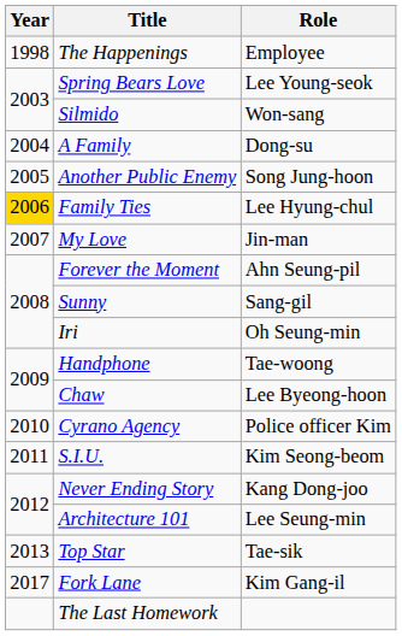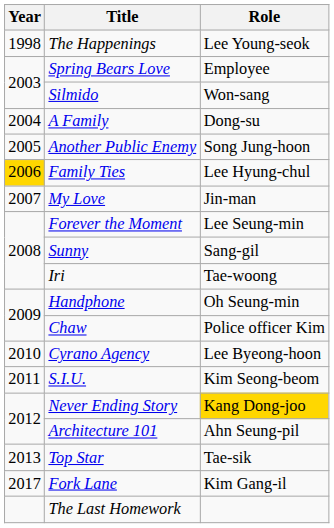 <table class="wikitable">
 <tr>
 <th>Year</th>
 <th>Title</th>
 <th>Role</th>
 </tr>
 <tr>
 <td>1998</td>
 <td><em>The Happenings</em></td>
-<td>Employee</td>
+<td>Lee Young-seok</td>
 </tr>
 <tr>
 <td rowspan=2>2003</td>
 <td><em><a href='#'>Spring Bears Love</a></em></td>
-<td>Lee Young-seok</td>
+<td>Employee</td>
 </tr>
 <tr>
 <td><em><a href='#'>Silmido</a></em></td>
 <td>Won-sang</td>
 </tr>
 <tr>
 <td>2004</td>
 <td><em><a href='#'>A Family</a></em></td>
 <td>Dong-su</td>
 </tr>
 <tr>
 <td>2005</td>
 <td><em><a href='#'>Another Public Enemy</a></em></td>
 <td>Song Jung-hoon</td>
 </tr>
 <tr>
 <td style="background: gold;">2006</td>
 <td><em><a href='#'>Family Ties</a></em></td>
 <td>Lee Hyung-chul</td>
 </tr>
 <tr>
 <td>2007</td>
 <td><em><a href='#'>My Love</a></em></td>
 <td>Jin-man</td>
 </tr>
 <tr>
 <td rowspan=3>2008</td>
 <td><em><a href='#'>Forever the Moment</a></em></td>
-<td>Ahn Seung-pil</td>
+<td>Lee Seung-min</td>
 </tr>
 <tr>
 <td><em><a href='#'>Sunny</a></em></td>
 <td>Sang-gil</td>
 </tr>
 <tr>
 <td><em>Iri</em></td>
-<td>Oh Seung-min</td>
+<td>Tae-woong</td>
 </tr>
 <tr>
 <td rowspan=2>2009</td>
 <td><em><a href='#'>Handphone</a></em></td>
-<td>Tae-woong</td>
+<td>Oh Seung-min</td>
 </tr>
 <tr>
 <td><em><a href='#'>Chaw</a></em></td>
-<td>Lee Byeong-hoon</td>
+<td>Police officer Kim</td>
 </tr>
 <tr>
 <td>2010</td>
 <td><em><a href='#'>Cyrano Agency</a></em></td>
-<td>Police officer Kim</td>
+<td>Lee Byeong-hoon</td>
 </tr>
 <tr>
 <td>2011</td>
 <td><em><a href='#'>S.I.U.</a></em></td>
 <td>Kim Seong-beom</td>
 </tr>
 <tr>
 <td rowspan=2>2012</td>
 <td><em><a href='#'>Never Ending Story</a></em></td>
-<td>Kang Dong-joo</td>
+<td style="background: gold;">Kang Dong-joo</td>
 </tr>
 <tr>
 <td><em><a href='#'>Architecture 101</a></em></td>
-<td>Lee Seung-min</td>
+<td>Ahn Seung-pil</td>
 </tr>
 <tr>
 <td>2013</td>
 <td><em><a href='#'>Top Star</a></em></td>
 <td>Tae-sik</td>
 </tr>
 <tr>
 <td>2017</td>
 <td><em><a href='#'>Fork Lane</a></em></td>
 <td>Kim Gang-il</td>
 </tr>
 <tr>
 <td></td>
 <td><em>The Last Homework</em></td>
 <td></td>
 </tr>
 </table>
